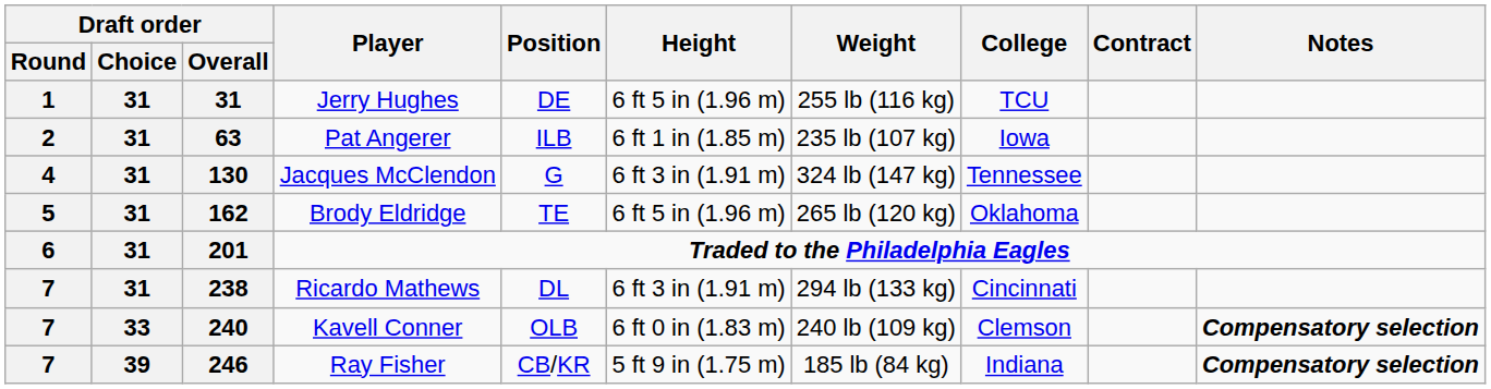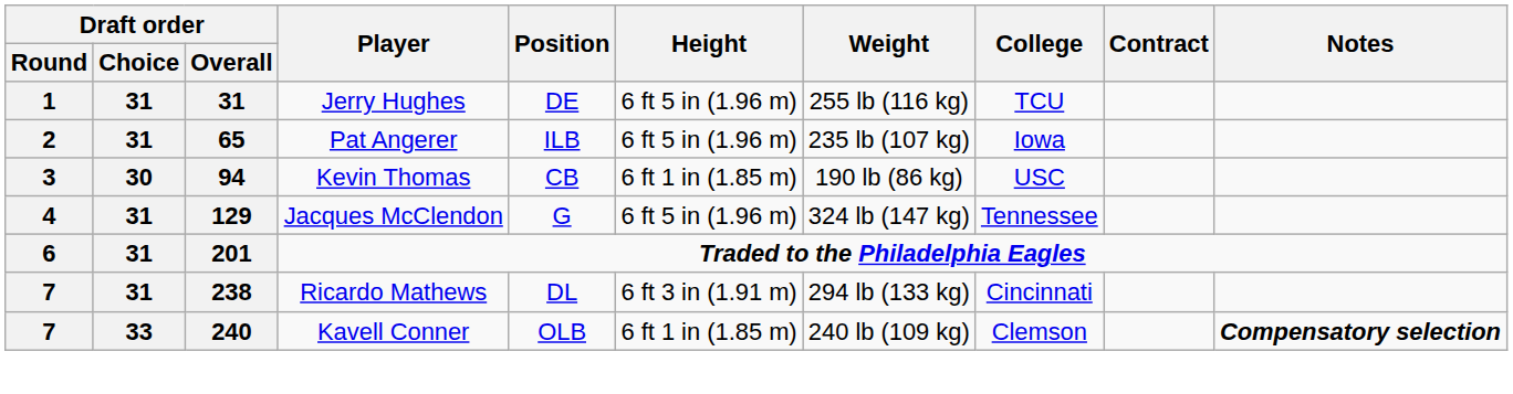 <table class="wikitable" style="font-size: 95%;">
 <tr>
 <th colspan="3">Draft order</th>
 <th rowspan="2">Player</th>
 <th rowspan="2">Position</th>
 <th rowspan="2">Height</th>
 <th rowspan="2">Weight</th>
 <th rowspan="2">College</th>
 <th rowspan="2">Contract</th>
 <th rowspan="2">Notes</th>
 </tr>
 <tr>
 <th>Round</th>
 <th>Choice</th>
 <th>Overall</th>
 </tr>
 <tr style="text-align:center;">
 <th><strong>1</strong></th>
 <th><strong>31</strong></th>
 <th><strong>31</strong></th>
 <td><a href='#'>Jerry Hughes</a></td>
 <td><a href='#'>DE</a></td>
 <td>6 ft 5 in (1.96 m)</td>
 <td>255 lb (116 kg)</td>
 <td><a href='#'>TCU</a></td>
 <td></td>
 <td></td>
 </tr>
 <tr style="text-align:center;">
 <th><strong>2</strong></th>
 <th><strong>31</strong></th>
-<th><strong>63</strong></th>
+<th><strong>65</strong></th>
 <td><a href='#'>Pat Angerer</a></td>
 <td><a href='#'>ILB</a></td>
-<td>6 ft 1 in (1.85 m)</td>
+<td>6 ft 5 in (1.96 m)</td>
 <td>235 lb (107 kg)</td>
 <td><a href='#'>Iowa</a></td>
 <td></td>
 <td></td>
 </tr>
 <tr style="text-align:center;">
-<th><strong>4</strong></th>
-<th><strong>31</strong></th>
-<th><strong>130</strong></th>
-<td><a href='#'>Jacques McClendon</a></td>
-<td><a href='#'>G</a></td>
-<td>6 ft 3 in (1.91 m)</td>
-<td>324 lb (147 kg)</td>
-<td><a href='#'>Tennessee</a></td>
+<th><strong>3</strong></th>
+<th><strong>30</strong></th>
+<th><strong>94</strong></th>
+<td><a href='#'>Kevin Thomas</a></td>
+<td><a href='#'>CB</a></td>
+<td>6 ft 1 in (1.85 m)</td>
+<td>190 lb (86 kg)</td>
+<td><a href='#'>USC</a></td>
 <td></td>
 <td></td>
 </tr>
 <tr style="text-align:center;">
-<th><strong>5</strong></th>
+<th><strong>4</strong></th>
 <th><strong>31</strong></th>
-<th><strong>162</strong></th>
-<td><a href='#'>Brody Eldridge</a></td>
-<td><a href='#'>TE</a></td>
+<th><strong>129</strong></th>
+<td><a href='#'>Jacques McClendon</a></td>
+<td><a href='#'>G</a></td>
 <td>6 ft 5 in (1.96 m)</td>
-<td>265 lb (120 kg)</td>
-<td><a href='#'>Oklahoma</a></td>
+<td>324 lb (147 kg)</td>
+<td><a href='#'>Tennessee</a></td>
 <td></td>
 <td></td>
 </tr>
 <tr style="text-align:center;">
 <th><strong>6</strong></th>
 <th><strong>31</strong></th>
 <th><strong>201</strong></th>
 <td colspan="7"><strong><em>Traded to the <a href='#'>Philadelphia Eagles</a></em></strong></td>
 </tr>
 <tr style="text-align:center;">
 <th><strong>7</strong></th>
 <th><strong>31</strong></th>
 <th><strong>238</strong></th>
 <td><a href='#'>Ricardo Mathews</a></td>
 <td><a href='#'>DL</a></td>
 <td>6 ft 3 in (1.91 m)</td>
 <td>294 lb (133 kg)</td>
 <td><a href='#'>Cincinnati</a></td>
 <td></td>
 <td></td>
 </tr>
 <tr style="text-align:center;">
 <th><strong>7</strong></th>
 <th><strong>33</strong></th>
 <th><strong>240</strong></th>
 <td><a href='#'>Kavell Conner</a></td>
 <td><a href='#'>OLB</a></td>
-<td>6 ft 0 in (1.83 m)</td>
+<td>6 ft 1 in (1.85 m)</td>
 <td>240 lb (109 kg)</td>
 <td><a href='#'>Clemson</a></td>
 <td></td>
 <td><strong><em>Compensatory selection</em></strong></td>
 </tr>
-<tr style="text-align:center;">
-<th><strong>7</strong></th>
-<th><strong>39</strong></th>
-<th><strong>246</strong></th>
-<td><a href='#'>Ray Fisher</a></td>
-<td><a href='#'>CB</a>/<a href='#'>KR</a></td>
-<td>5 ft 9 in (1.75 m)</td>
-<td>185 lb (84 kg)</td>
-<td><a href='#'>Indiana</a></td>
-<td></td>
-<td><strong><em>Compensatory selection</em></strong></td>
-</tr>
 </table>
